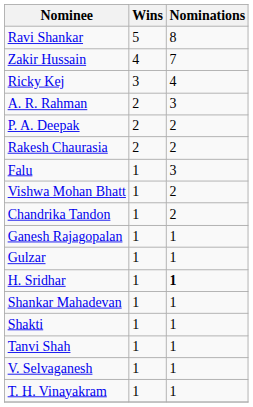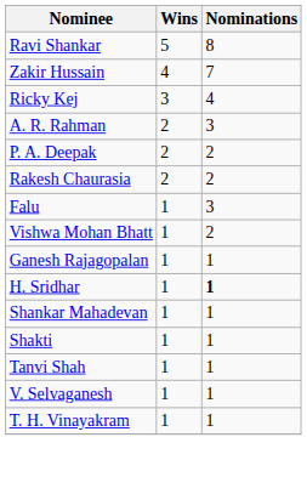 <table class="wikitable sortable">
 <tr>
 <th>Nominee</th>
 <th>Wins</th>
 <th>Nominations</th>
 </tr>
 <tr>
 <td><a href='#'>Ravi Shankar</a></td>
 <td>5</td>
 <td>8</td>
 </tr>
 <tr>
 <td><a href='#'>Zakir Hussain</a></td>
 <td>4</td>
 <td>7</td>
 </tr>
 <tr>
 <td><a href='#'>Ricky Kej</a></td>
 <td>3</td>
 <td>4</td>
 </tr>
 <tr>
 <td><a href='#'>A. R. Rahman</a></td>
 <td>2</td>
 <td>3</td>
 </tr>
 <tr>
 <td><a href='#'>P. A. Deepak</a></td>
 <td>2</td>
 <td>2</td>
 </tr>
 <tr>
 <td><a href='#'>Rakesh Chaurasia</a></td>
 <td>2</td>
 <td>2</td>
 </tr>
 <tr>
 <td><a href='#'>Falu</a></td>
 <td>1</td>
 <td>3</td>
 </tr>
 <tr>
 <td><a href='#'>Vishwa Mohan Bhatt</a></td>
 <td>1</td>
 <td>2</td>
 </tr>
 <tr>
-<td><a href='#'>Chandrika Tandon</a></td>
-<td>1</td>
-<td>2</td>
-</tr>
-<tr>
 <td><a href='#'>Ganesh Rajagopalan</a></td>
-<td>1</td>
-<td>1</td>
-</tr>
-<tr>
-<td><a href='#'>Gulzar</a></td>
 <td>1</td>
 <td>1</td>
 </tr>
 <tr>
 <td><a href='#'>H. Sridhar</a></td>
 <td>1</td>
 <td><strong>1</strong></td>
 </tr>
 <tr>
 <td><a href='#'>Shankar Mahadevan</a></td>
 <td>1</td>
 <td>1</td>
 </tr>
 <tr>
 <td><a href='#'>Shakti</a></td>
 <td>1</td>
 <td>1</td>
 </tr>
 <tr>
 <td><a href='#'>Tanvi Shah</a></td>
 <td>1</td>
 <td>1</td>
 </tr>
 <tr>
 <td><a href='#'>V. Selvaganesh</a></td>
 <td>1</td>
 <td>1</td>
 </tr>
 <tr>
 <td><a href='#'>T. H. Vinayakram</a></td>
 <td>1</td>
 <td>1</td>
 </tr>
 <tr>
 </tr>
 </table>
